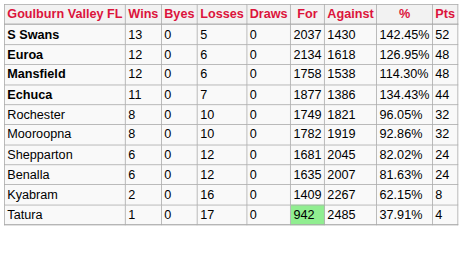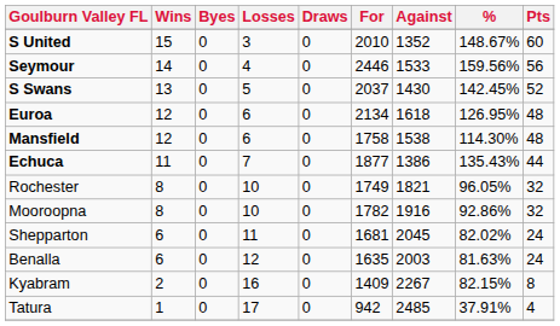 <table class="wikitable">
 <tr>
 <th style="color:crimson">Goulburn Valley FL</th>
 <th style="color:crimson">Wins</th>
 <th style="color:crimson">Byes</th>
 <th style="color:crimson">Losses</th>
 <th style="color:crimson">Draws</th>
 <th style="color:crimson">For</th>
 <th style="color:crimson">Against</th>
 <th style="color:crimson">%</th>
 <th style="color:crimson">Pts</th>
 </tr>
 <tr>
 </tr>
 <tr>
+</tr>
+<tr>
+<td><strong>S United</strong></td>
+<td>15</td>
+<td>0</td>
+<td>3</td>
+<td>0</td>
+<td>2010</td>
+<td>1352</td>
+<td>148.67%</td>
+<td>60</td>
+</tr>
+<tr>
+<td><strong>Seymour</strong></td>
+<td>14</td>
+<td>0</td>
+<td>4</td>
+<td>0</td>
+<td>2446</td>
+<td>1533</td>
+<td>159.56%</td>
+<td>56</td>
 </tr>
 <tr>
 <td><strong>S Swans</strong></td>
 <td>13</td>
 <td>0</td>
 <td>5</td>
 <td>0</td>
 <td>2037</td>
 <td>1430</td>
 <td>142.45%</td>
 <td>52</td>
 </tr>
 <tr>
 <td><strong>Euroa</strong></td>
 <td>12</td>
 <td>0</td>
 <td>6</td>
 <td>0</td>
 <td>2134</td>
 <td>1618</td>
 <td>126.95%</td>
 <td>48</td>
 </tr>
 <tr>
 <td><strong>Mansfield</strong></td>
 <td>12</td>
 <td>0</td>
 <td>6</td>
 <td>0</td>
 <td>1758</td>
 <td>1538</td>
 <td>114.30%</td>
 <td>48</td>
 </tr>
 <tr>
 <td><strong>Echuca</strong></td>
 <td>11</td>
 <td>0</td>
 <td>7</td>
 <td>0</td>
 <td>1877</td>
 <td>1386</td>
-<td>134.43%</td>
+<td>135.43%</td>
 <td>44</td>
 </tr>
 <tr>
 <td>Rochester</td>
 <td>8</td>
 <td>0</td>
 <td>10</td>
 <td>0</td>
 <td>1749</td>
 <td>1821</td>
 <td>96.05%</td>
 <td>32</td>
 </tr>
 <tr>
 <td>Mooroopna</td>
 <td>8</td>
 <td>0</td>
 <td>10</td>
 <td>0</td>
 <td>1782</td>
-<td>1919</td>
+<td>1916</td>
 <td>92.86%</td>
 <td>32</td>
 </tr>
 <tr>
 <td>Shepparton</td>
 <td>6</td>
 <td>0</td>
-<td>12</td>
+<td>11</td>
 <td>0</td>
 <td>1681</td>
 <td>2045</td>
 <td>82.02%</td>
 <td>24</td>
 </tr>
 <tr>
 <td>Benalla</td>
 <td>6</td>
 <td>0</td>
 <td>12</td>
 <td>0</td>
 <td>1635</td>
-<td>2007</td>
+<td>2003</td>
 <td>81.63%</td>
 <td>24</td>
 </tr>
 <tr>
 <td>Kyabram</td>
 <td>2</td>
 <td>0</td>
 <td>16</td>
 <td>0</td>
 <td>1409</td>
 <td>2267</td>
-<td>62.15%</td>
+<td>82.15%</td>
 <td>8</td>
 </tr>
 <tr>
 <td>Tatura</td>
 <td>1</td>
 <td>0</td>
 <td>17</td>
 <td>0</td>
-<td style="background: lightgreen;">942</td>
+<td>942</td>
 <td>2485</td>
 <td>37.91%</td>
 <td>4</td>
 </tr>
 <tr>
 </tr>
 </table>
